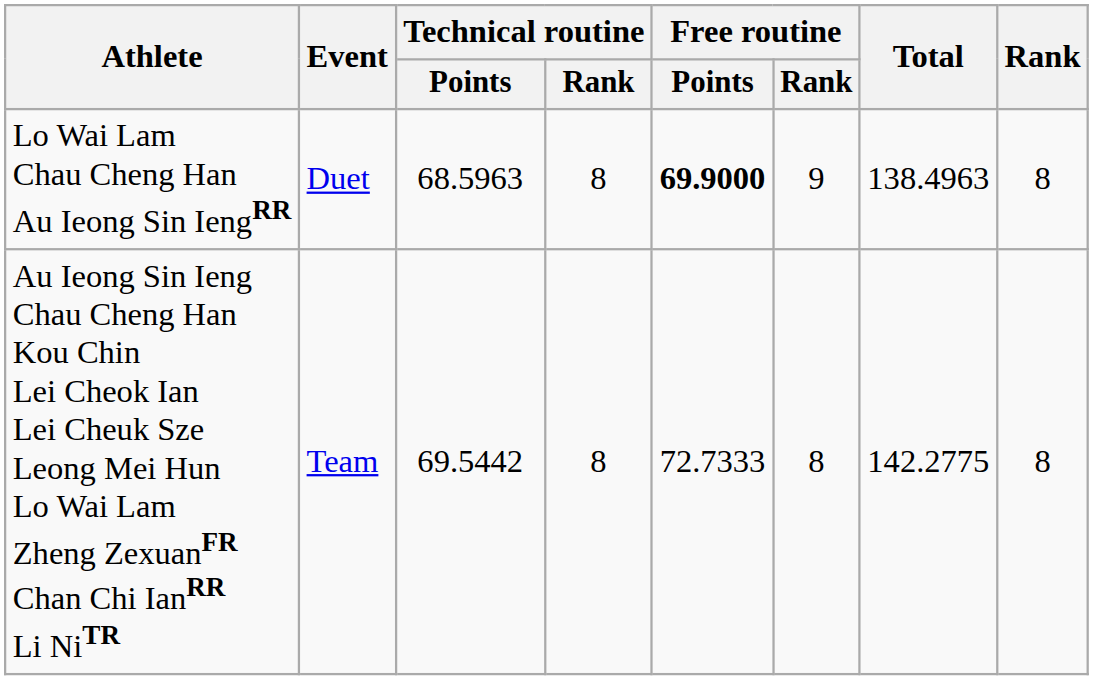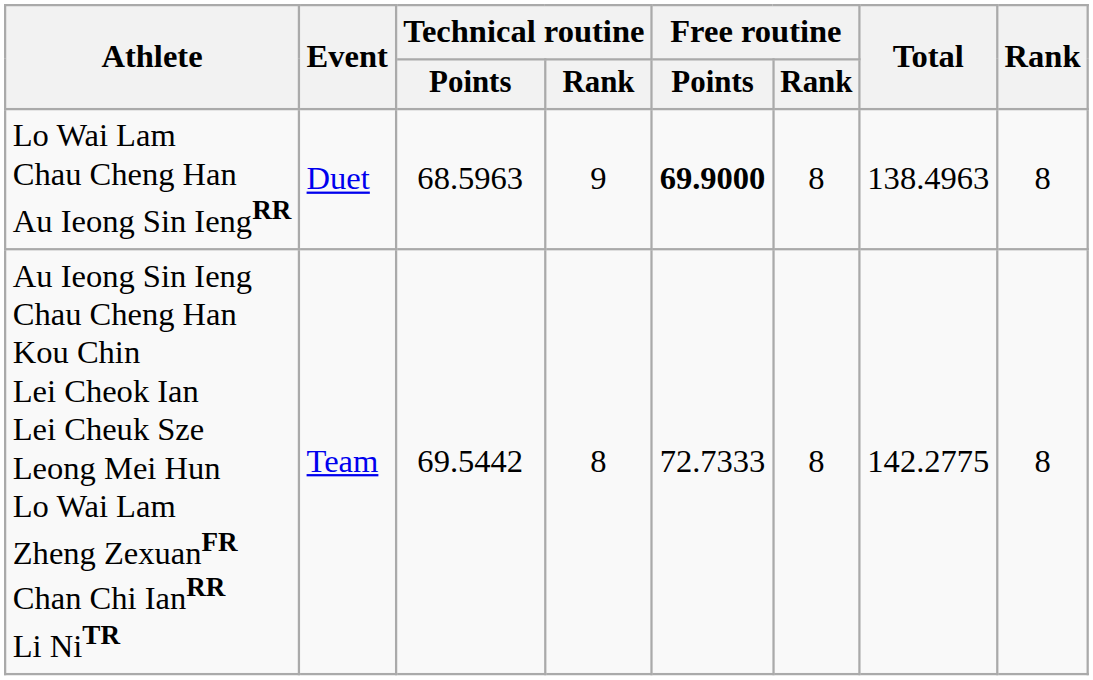 <table class=wikitable style=font-size:90%;text-align:center>
 <tr>
 <th rowspan="2">Athlete</th>
 <th rowspan="2">Event</th>
 <th colspan="2">Technical routine</th>
 <th colspan="2">Free routine</th>
 <th rowspan="2">Total</th>
 <th rowspan="2">Rank</th>
 </tr>
 <tr style="font-size:95%">
 <th>Points</th>
 <th>Rank</th>
 <th>Points</th>
 <th>Rank</th>
 </tr>
 <tr>
 <td align=left>Lo Wai Lam<br>Chau Cheng Han<br>Au Ieong Sin Ieng<sup><strong>RR</strong></sup></td>
 <td align=left><a href='#'>Duet</a></td>
 <td>68.5963</td>
+<td>9</td>
+<td><strong>69.9000</strong></td>
 <td>8</td>
-<td><strong>69.9000</strong></td>
-<td>9</td>
 <td>138.4963</td>
 <td>8</td>
 </tr>
 <tr>
 <td align=left>Au Ieong Sin Ieng<br>Chau Cheng Han<br>Kou Chin<br>Lei Cheok Ian<br>Lei Cheuk Sze<br>Leong Mei Hun<br>Lo Wai Lam<br>Zheng Zexuan<sup><strong>FR</strong></sup><br>Chan Chi Ian<sup><strong>RR</strong></sup><br>Li Ni<sup><strong>TR</strong></sup></td>
 <td align=left><a href='#'>Team</a></td>
 <td>69.5442</td>
 <td>8</td>
 <td>72.7333</td>
 <td>8</td>
 <td>142.2775</td>
 <td>8</td>
 </tr>
 </table>
